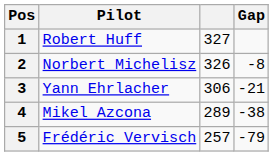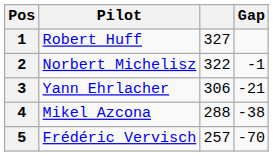 <table class="wikitable" style="font-size: 95%;">
 <tr>
 <th>Pos</th>
 <th>Pilot</th>
 <th></th>
 <th>Gap</th>
 </tr>
 <tr>
 <th>1</th>
 <td> <a href='#'>Robert Huff</a></td>
 <td align="right">327</td>
 <td align="right"></td>
 </tr>
 <tr>
 <th>2</th>
 <td> <a href='#'>Norbert Michelisz</a></td>
-<td align="right">326</td>
-<td align="right">-8</td>
+<td align="right">322</td>
+<td align="right">-1</td>
 </tr>
 <tr>
 <th>3</th>
 <td> <a href='#'>Yann Ehrlacher</a></td>
 <td align="right">306</td>
 <td align="right">-21</td>
 </tr>
 <tr>
 <th>4</th>
 <td> <a href='#'>Mikel Azcona</a></td>
-<td align="right">289</td>
+<td align="right">288</td>
 <td align="right">-38</td>
 </tr>
 <tr>
 <th>5</th>
 <td> <a href='#'>Frédéric Vervisch</a></td>
 <td align="right">257</td>
-<td align="right">-79</td>
+<td align="right">-70</td>
 </tr>
 </table>
